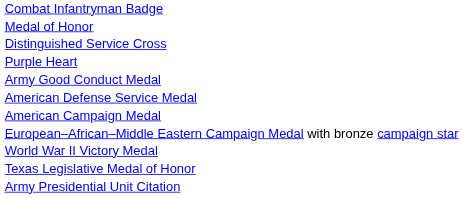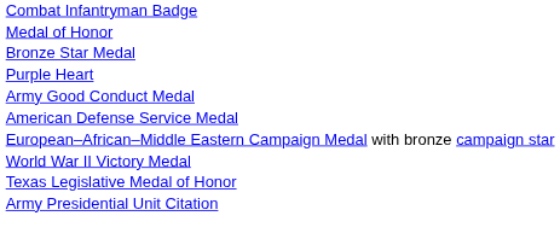 <table>
 <tr>
 <td></td>
 <td><a href='#'>Combat Infantryman Badge</a></td>
 </tr>
 <tr>
 <td></td>
 <td><a href='#'>Medal of Honor</a></td>
 </tr>
 <tr>
 <td></td>
-<td><a href='#'>Distinguished Service Cross</a></td>
+<td><a href='#'>Bronze Star Medal</a></td>
 </tr>
 <tr>
 <td></td>
 <td><a href='#'>Purple Heart</a></td>
 </tr>
 <tr>
 <td></td>
 <td><a href='#'>Army Good Conduct Medal</a></td>
 </tr>
 <tr>
 <td></td>
 <td><a href='#'>American Defense Service Medal</a></td>
-</tr>
-<tr>
-<td></td>
-<td><a href='#'>American Campaign Medal</a></td>
 </tr>
 <tr>
 <td></td>
 <td><a href='#'>European–African–Middle Eastern Campaign Medal</a> with bronze <a href='#'>campaign star</a></td>
 </tr>
 <tr>
 <td></td>
 <td><a href='#'>World War II Victory Medal</a></td>
 </tr>
 <tr>
 <td></td>
 <td><a href='#'>Texas Legislative Medal of Honor</a></td>
 </tr>
 <tr>
 <td></td>
 <td><a href='#'>Army Presidential Unit Citation</a></td>
 </tr>
 </table>
